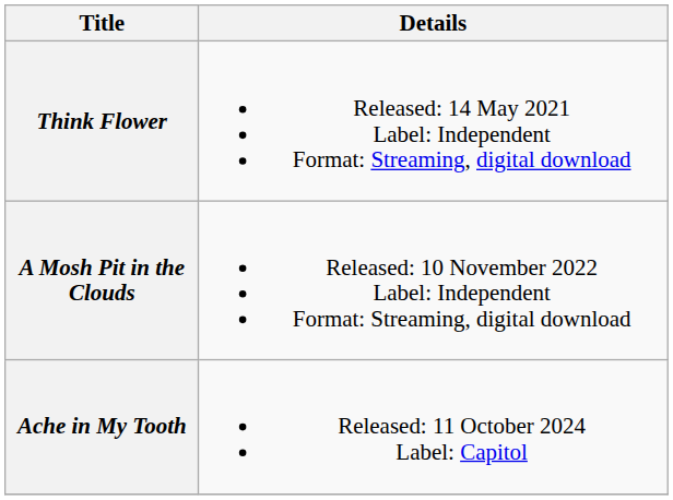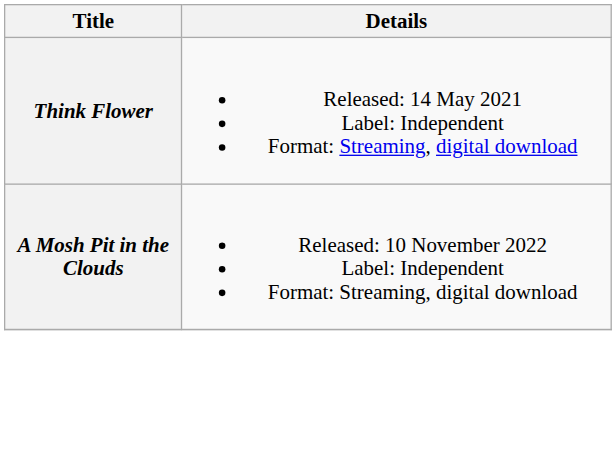 <table class="wikitable plainrowheaders" style="text-align:center;">
 <tr>
 <th scope="col" style="width:8em;">Title</th>
 <th scope="col" style="width:20em;">Details</th>
 </tr>
 <tr>
 <th scope="row"><em>Think Flower</em></th>
 <td><br><ul><li>Released: 14 May 2021</li><li>Label: Independent</li><li>Format: <a href='#'>Streaming</a>, <a href='#'>digital download</a></li></ul></td>
 </tr>
 <tr>
 <th scope="row"><em>A Mosh Pit in the Clouds</em></th>
 <td><br><ul><li>Released: 10 November 2022</li><li>Label: Independent</li><li>Format: Streaming, digital download</li></ul></td>
 </tr>
 <tr>
-<th scope="row"><em>Ache in My Tooth</em></th>
-<td><br><ul><li>Released: 11 October 2024</li><li>Label: <a href='#'>Capitol</a></li></ul></td>
-</tr>
-<tr>
 </tr>
 </table>
